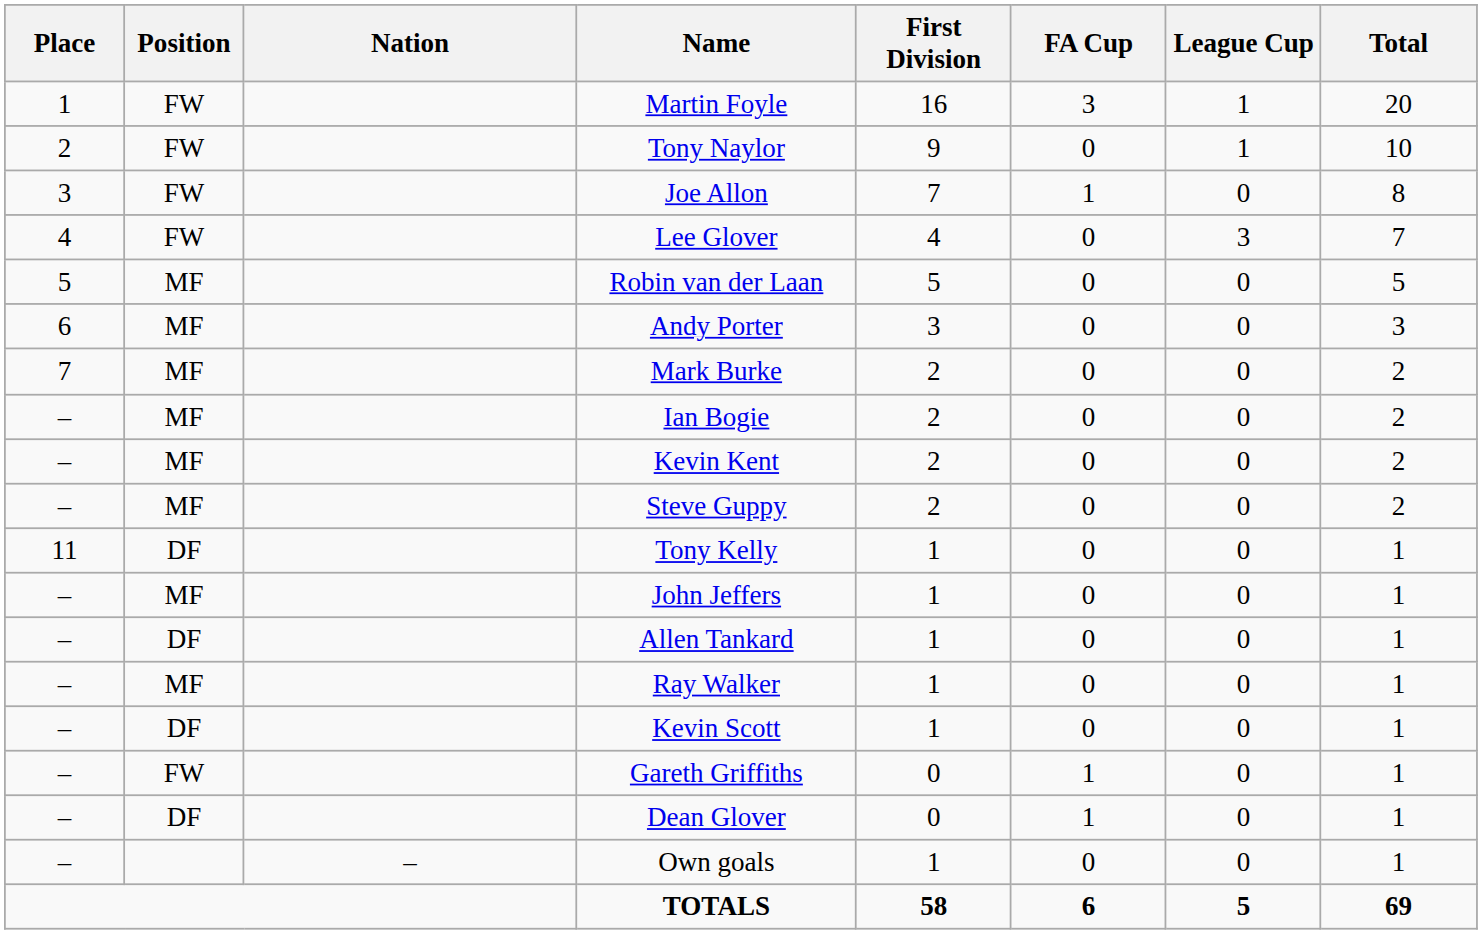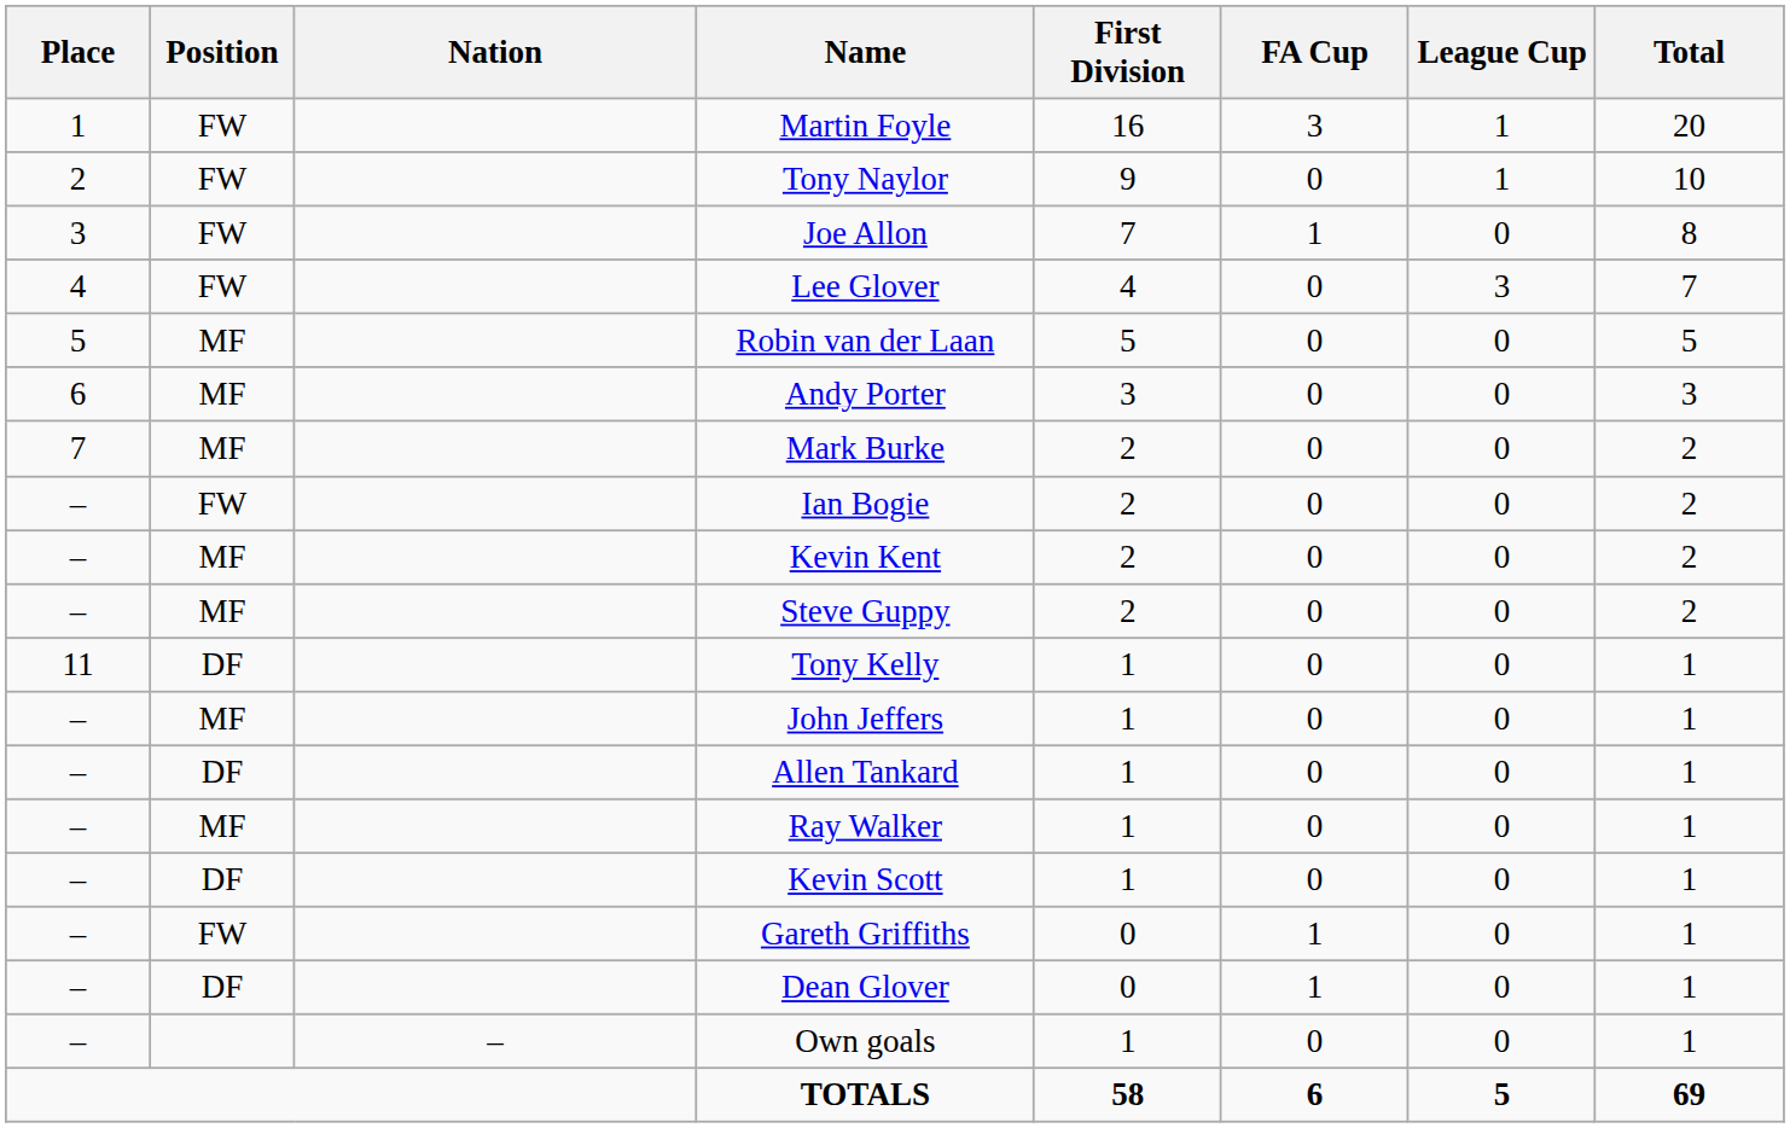 <table class="wikitable" style="font-size: 95%; text-align: center;">
 <tr>
 <th width=60>Place</th>
 <th width=60>Position</th>
 <th width=180>Nation</th>
 <th width=150>Name</th>
 <th width=80>First Division</th>
 <th width=80>FA Cup</th>
 <th width=80>League Cup</th>
 <th width=80>Total</th>
 </tr>
 <tr>
 <td>1</td>
 <td>FW</td>
 <td></td>
 <td><a href='#'>Martin Foyle</a></td>
 <td>16</td>
 <td>3</td>
 <td>1</td>
 <td>20</td>
 </tr>
 <tr>
 <td>2</td>
 <td>FW</td>
 <td></td>
 <td><a href='#'>Tony Naylor</a></td>
 <td>9</td>
 <td>0</td>
 <td>1</td>
 <td>10</td>
 </tr>
 <tr>
 <td>3</td>
 <td>FW</td>
 <td></td>
 <td><a href='#'>Joe Allon</a></td>
 <td>7</td>
 <td>1</td>
 <td>0</td>
 <td>8</td>
 </tr>
 <tr>
 <td>4</td>
 <td>FW</td>
 <td></td>
 <td><a href='#'>Lee Glover</a></td>
 <td>4</td>
 <td>0</td>
 <td>3</td>
 <td>7</td>
 </tr>
 <tr>
 <td>5</td>
 <td>MF</td>
 <td></td>
 <td><a href='#'>Robin van der Laan</a></td>
 <td>5</td>
 <td>0</td>
 <td>0</td>
 <td>5</td>
 </tr>
 <tr>
 <td>6</td>
 <td>MF</td>
 <td></td>
 <td><a href='#'>Andy Porter</a></td>
 <td>3</td>
 <td>0</td>
 <td>0</td>
 <td>3</td>
 </tr>
 <tr>
 <td>7</td>
 <td>MF</td>
 <td></td>
 <td><a href='#'>Mark Burke</a></td>
 <td>2</td>
 <td>0</td>
 <td>0</td>
 <td>2</td>
 </tr>
 <tr>
 <td>–</td>
-<td>MF</td>
+<td>FW</td>
 <td></td>
 <td><a href='#'>Ian Bogie</a></td>
 <td>2</td>
 <td>0</td>
 <td>0</td>
 <td>2</td>
 </tr>
 <tr>
 <td>–</td>
 <td>MF</td>
 <td></td>
 <td><a href='#'>Kevin Kent</a></td>
 <td>2</td>
 <td>0</td>
 <td>0</td>
 <td>2</td>
 </tr>
 <tr>
 <td>–</td>
 <td>MF</td>
 <td></td>
 <td><a href='#'>Steve Guppy</a></td>
 <td>2</td>
 <td>0</td>
 <td>0</td>
 <td>2</td>
 </tr>
 <tr>
 <td>11</td>
 <td>DF</td>
 <td></td>
 <td><a href='#'>Tony Kelly</a></td>
 <td>1</td>
 <td>0</td>
 <td>0</td>
 <td>1</td>
 </tr>
 <tr>
 <td>–</td>
 <td>MF</td>
 <td></td>
 <td><a href='#'>John Jeffers</a></td>
 <td>1</td>
 <td>0</td>
 <td>0</td>
 <td>1</td>
 </tr>
 <tr>
 <td>–</td>
 <td>DF</td>
 <td></td>
 <td><a href='#'>Allen Tankard</a></td>
 <td>1</td>
 <td>0</td>
 <td>0</td>
 <td>1</td>
 </tr>
 <tr>
 <td>–</td>
 <td>MF</td>
 <td></td>
 <td><a href='#'>Ray Walker</a></td>
 <td>1</td>
 <td>0</td>
 <td>0</td>
 <td>1</td>
 </tr>
 <tr>
 <td>–</td>
 <td>DF</td>
 <td></td>
 <td><a href='#'>Kevin Scott</a></td>
 <td>1</td>
 <td>0</td>
 <td>0</td>
 <td>1</td>
 </tr>
 <tr>
 <td>–</td>
 <td>FW</td>
 <td></td>
 <td><a href='#'>Gareth Griffiths</a></td>
 <td>0</td>
 <td>1</td>
 <td>0</td>
 <td>1</td>
 </tr>
 <tr>
 <td>–</td>
 <td>DF</td>
 <td></td>
 <td><a href='#'>Dean Glover</a></td>
 <td>0</td>
 <td>1</td>
 <td>0</td>
 <td>1</td>
 </tr>
 <tr>
 <td>–</td>
 <td></td>
 <td>–</td>
 <td>Own goals</td>
 <td>1</td>
 <td>0</td>
 <td>0</td>
 <td>1</td>
 </tr>
 <tr>
 <td colspan="3"></td>
 <td><strong>TOTALS</strong></td>
 <td><strong>58</strong></td>
 <td><strong>6</strong></td>
 <td><strong>5</strong></td>
 <td><strong>69</strong></td>
 </tr>
 </table>
